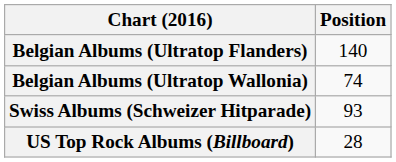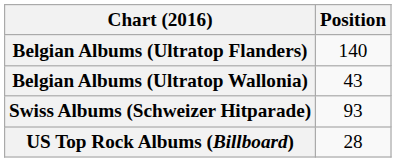 <table class="wikitable sortable plainrowheaders" style="text-align:center">
 <tr>
 <th scope="col">Chart (2016)</th>
 <th scope="col">Position</th>
 </tr>
 <tr>
 <th scope="row">Belgian Albums (Ultratop Flanders)</th>
 <td>140</td>
 </tr>
 <tr>
 <th scope="row">Belgian Albums (Ultratop Wallonia)</th>
-<td>74</td>
+<td>43</td>
 </tr>
 <tr>
 <th scope="row">Swiss Albums (Schweizer Hitparade)</th>
 <td>93</td>
 </tr>
 <tr>
 <th scope="row">US Top Rock Albums (<em>Billboard</em>)</th>
 <td>28</td>
 </tr>
 </table>
